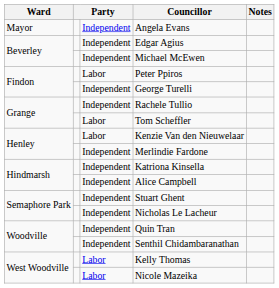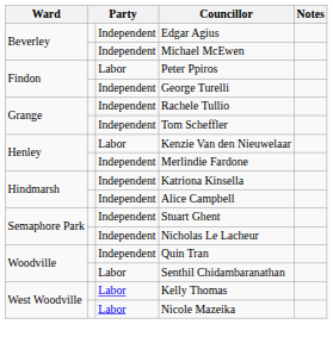 <table class="wikitable">
 <tr>
 <th>Ward</th>
 <th colspan="2">Party</th>
 <th>Councillor</th>
 <th>Notes</th>
-</tr>
-<tr>
-<td>Mayor</td>
-<td> </td>
-<td><a href='#'>Independent</a></td>
-<td>Angela Evans</td>
-<td></td>
 </tr>
 <tr>
 <td rowspan="2">Beverley</td>
 <td> </td>
 <td>Independent</td>
 <td>Edgar Agius</td>
 <td></td>
 </tr>
 <tr>
 <td> </td>
 <td>Independent</td>
 <td>Michael McEwen</td>
 <td></td>
 </tr>
 <tr>
 <td rowspan="2">Findon</td>
 <td> </td>
 <td>Labor</td>
 <td>Peter Ppiros</td>
 <td></td>
 </tr>
 <tr>
 <td> </td>
 <td>Independent</td>
 <td>George Turelli</td>
 <td></td>
 </tr>
 <tr>
 <td rowspan="2">Grange</td>
 <td> </td>
 <td>Independent</td>
 <td>Rachele Tullio</td>
 <td></td>
 </tr>
 <tr>
 <td> </td>
-<td>Labor</td>
+<td>Independent</td>
 <td>Tom Scheffler</td>
 <td></td>
 </tr>
 <tr>
 <td rowspan="2">Henley</td>
 <td> </td>
 <td>Labor</td>
 <td>Kenzie Van den Nieuwelaar</td>
 <td></td>
 </tr>
 <tr>
 <td> </td>
 <td>Independent</td>
 <td>Merlindie Fardone</td>
 <td></td>
 </tr>
 <tr>
 <td rowspan="2">Hindmarsh</td>
 <td> </td>
 <td>Independent</td>
 <td>Katriona Kinsella</td>
 <td></td>
 </tr>
 <tr>
 <td> </td>
 <td>Independent</td>
 <td>Alice Campbell</td>
 <td></td>
 </tr>
 <tr>
 <td rowspan="2">Semaphore Park</td>
 <td> </td>
 <td>Independent</td>
 <td>Stuart Ghent</td>
 <td></td>
 </tr>
 <tr>
 <td> </td>
 <td>Independent</td>
 <td>Nicholas Le Lacheur</td>
 <td></td>
 </tr>
 <tr>
 <td rowspan="2">Woodville</td>
 <td> </td>
 <td>Independent</td>
 <td>Quin Tran</td>
 <td></td>
 </tr>
 <tr>
 <td> </td>
-<td>Independent</td>
+<td>Labor</td>
 <td>Senthil Chidambaranathan</td>
 <td></td>
 </tr>
 <tr>
 <td rowspan="2">West Woodville</td>
 <td> </td>
 <td><a href='#'>Labor</a></td>
 <td>Kelly Thomas</td>
 <td></td>
 </tr>
 <tr>
 <td> </td>
 <td><a href='#'>Labor</a></td>
 <td>Nicole Mazeika</td>
 <td></td>
 </tr>
 </table>
